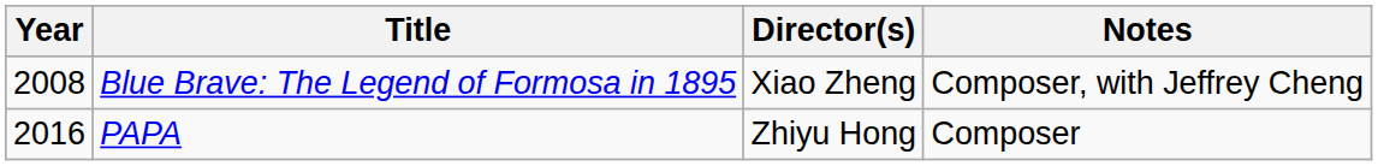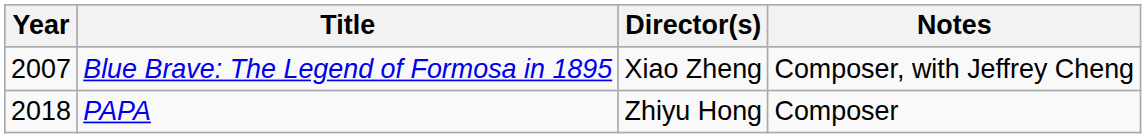 <table class="wikitable">
 <tr>
 <th>Year</th>
 <th>Title</th>
 <th>Director(s)</th>
 <th>Notes</th>
 </tr>
 <tr>
-<td>2008</td>
+<td>2007</td>
 <td><em><a href='#'>Blue Brave: The Legend of Formosa in 1895</a></em></td>
 <td>Xiao Zheng</td>
 <td>Composer, with Jeffrey Cheng</td>
 </tr>
 <tr>
-<td>2016</td>
+<td>2018</td>
 <td><em><a href='#'>PAPA</a></em></td>
 <td>Zhiyu Hong</td>
 <td>Composer</td>
 </tr>
 </table>
